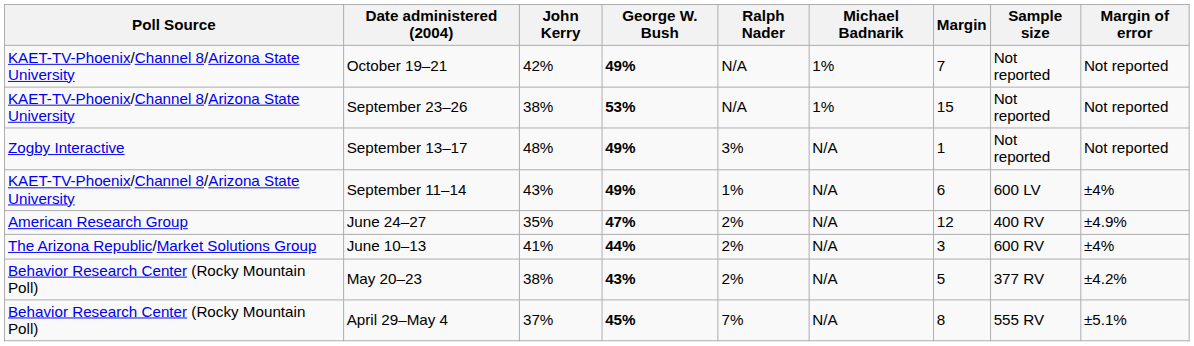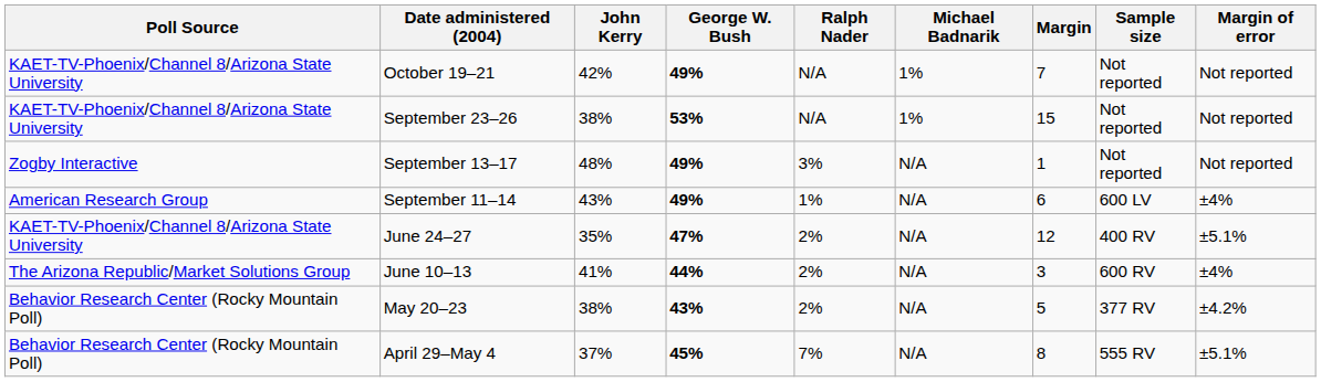 <table class="wikitable">
 <tr>
 <th>Poll Source</th>
 <th>Date administered (2004)</th>
 <th>John Kerry</th>
 <th>George W. Bush</th>
 <th>Ralph Nader</th>
 <th>Michael Badnarik</th>
 <th>Margin</th>
 <th>Sample size</th>
 <th>Margin of error</th>
 </tr>
 <tr>
 <td><a href='#'>KAET-TV-Phoenix</a>/<a href='#'>Channel 8</a>/<a href='#'>Arizona State University</a></td>
 <td>October 19–21</td>
 <td>42%</td>
 <td><strong>49%</strong></td>
 <td>N/A</td>
 <td>1%</td>
 <td>7</td>
 <td>Not reported</td>
 <td>Not reported</td>
 </tr>
 <tr>
 <td><a href='#'>KAET-TV-Phoenix</a>/<a href='#'>Channel 8</a>/<a href='#'>Arizona State University</a></td>
 <td>September 23–26</td>
 <td>38%</td>
 <td><strong>53%</strong></td>
 <td>N/A</td>
 <td>1%</td>
 <td>15</td>
 <td>Not reported</td>
 <td>Not reported</td>
 </tr>
 <tr>
 <td><a href='#'>Zogby Interactive</a></td>
 <td>September 13–17</td>
 <td>48%</td>
 <td><strong>49%</strong></td>
 <td>3%</td>
 <td>N/A</td>
 <td>1</td>
 <td>Not reported</td>
 <td>Not reported</td>
 </tr>
 <tr>
-<td><a href='#'>KAET-TV-Phoenix</a>/<a href='#'>Channel 8</a>/<a href='#'>Arizona State University</a></td>
+<td><a href='#'>American Research Group</a></td>
 <td>September 11–14</td>
 <td>43%</td>
 <td><strong>49%</strong></td>
 <td>1%</td>
 <td>N/A</td>
 <td>6</td>
 <td>600 LV</td>
 <td>±4%</td>
 </tr>
 <tr>
-<td><a href='#'>American Research Group</a></td>
+<td><a href='#'>KAET-TV-Phoenix</a>/<a href='#'>Channel 8</a>/<a href='#'>Arizona State University</a></td>
 <td>June 24–27</td>
 <td>35%</td>
 <td><strong>47%</strong></td>
 <td>2%</td>
 <td>N/A</td>
 <td>12</td>
 <td>400 RV</td>
-<td>±4.9%</td>
+<td>±5.1%</td>
 </tr>
 <tr>
 <td><a href='#'>The Arizona Republic</a>/<a href='#'>Market Solutions Group</a></td>
 <td>June 10–13</td>
 <td>41%</td>
 <td><strong>44%</strong></td>
 <td>2%</td>
 <td>N/A</td>
 <td>3</td>
 <td>600 RV</td>
 <td>±4%</td>
 </tr>
 <tr>
 <td><a href='#'>Behavior Research Center</a> (Rocky Mountain Poll)</td>
 <td>May 20–23</td>
 <td>38%</td>
 <td><strong>43%</strong></td>
 <td>2%</td>
 <td>N/A</td>
 <td>5</td>
 <td>377 RV</td>
 <td>±4.2%</td>
 </tr>
 <tr>
 <td><a href='#'>Behavior Research Center</a> (Rocky Mountain Poll)</td>
 <td>April 29–May 4</td>
 <td>37%</td>
 <td><strong>45%</strong></td>
 <td>7%</td>
 <td>N/A</td>
 <td>8</td>
 <td>555 RV</td>
 <td>±5.1%</td>
 </tr>
 </table>
